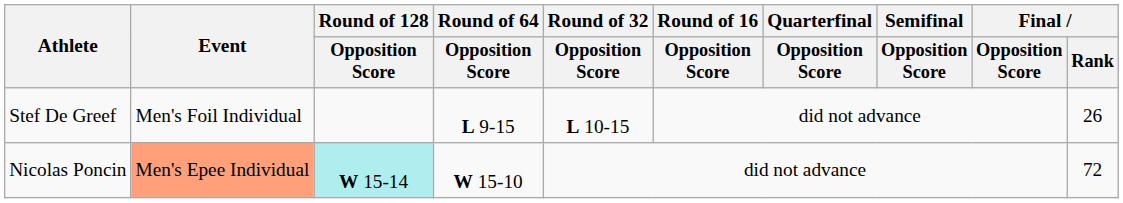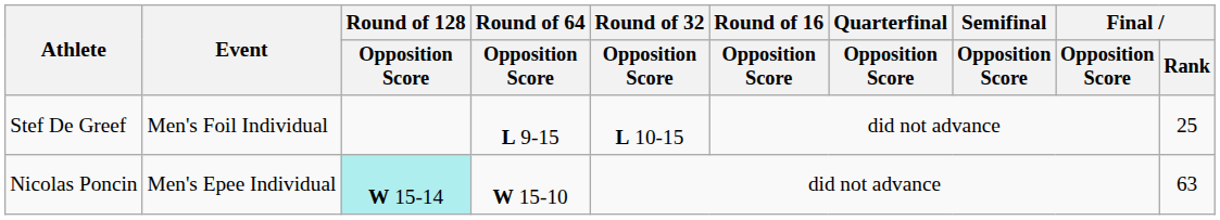 <table class="wikitable" style="font-size:90%">
 <tr>
 <th rowspan=2>Athlete</th>
 <th rowspan=2>Event</th>
 <th>Round of 128</th>
 <th>Round of 64</th>
 <th>Round of 32</th>
 <th>Round of 16</th>
 <th>Quarterfinal</th>
 <th>Semifinal</th>
 <th colspan=2>Final / </th>
 </tr>
 <tr style="font-size:95%">
 <th>Opposition<br>Score</th>
 <th>Opposition<br>Score</th>
 <th>Opposition<br>Score</th>
 <th>Opposition<br>Score</th>
 <th>Opposition<br>Score</th>
 <th>Opposition<br>Score</th>
 <th>Opposition<br>Score</th>
 <th>Rank</th>
 </tr>
 <tr align=center>
 <td align=left>Stef De Greef</td>
 <td align=left>Men's Foil Individual</td>
 <td></td>
 <td><br><strong>L</strong> 9-15</td>
 <td><br><strong>L</strong> 10-15</td>
 <td colspan=4>did not advance</td>
-<td>26</td>
+<td>25</td>
 </tr>
 <tr align=center>
 <td align=left>Nicolas Poncin</td>
-<td align=left style="background: lightsalmon;">Men's Epee Individual</td>
+<td align=left>Men's Epee Individual</td>
 <td style="background: paleturquoise;"><br><strong>W</strong> 15-14</td>
 <td><br><strong>W</strong> 15-10</td>
 <td colspan=5>did not advance</td>
-<td>72</td>
+<td>63</td>
 </tr>
 </table>
